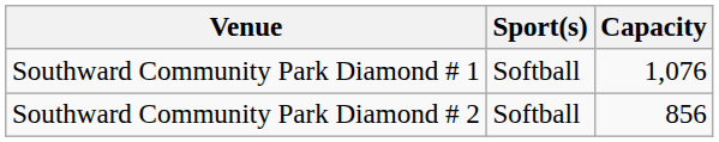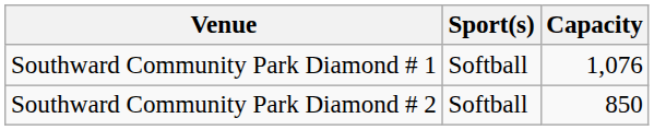 <table class="wikitable sortable">
 <tr>
 <th>Venue</th>
 <th>Sport(s)</th>
 <th>Capacity</th>
 </tr>
 <tr>
 <td>Southward Community Park	Diamond # 1</td>
 <td>Softball</td>
 <td align="right">1,076</td>
 </tr>
 <tr>
 <td>Southward Community Park Diamond # 2</td>
 <td>Softball</td>
-<td align="right">856</td>
+<td align="right">850</td>
 </tr>
 </table>
